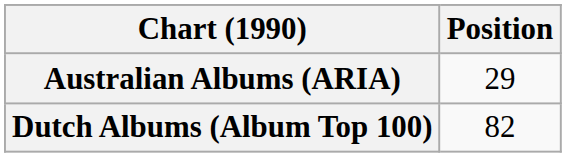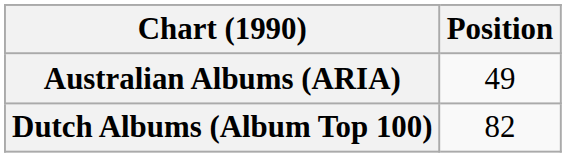 <table class="wikitable sortable plainrowheaders">
 <tr>
 <th scope="col">Chart (1990)</th>
 <th scope="col">Position</th>
 </tr>
 <tr>
 <th scope="row">Australian Albums (ARIA)</th>
-<td align="center">29</td>
+<td align="center">49</td>
 </tr>
 <tr>
 <th scope="row">Dutch Albums (Album Top 100)</th>
 <td align="center">82</td>
 </tr>
 </table>
